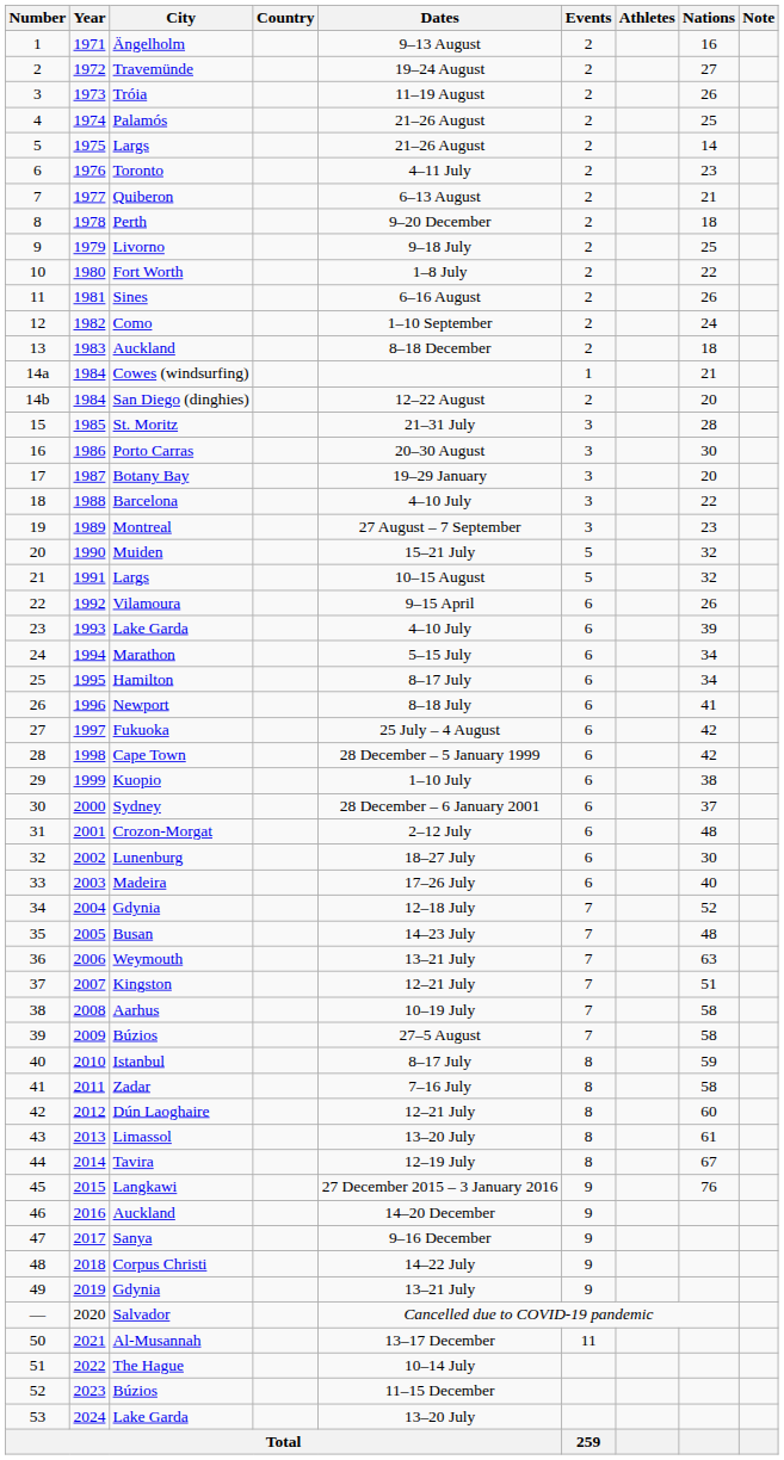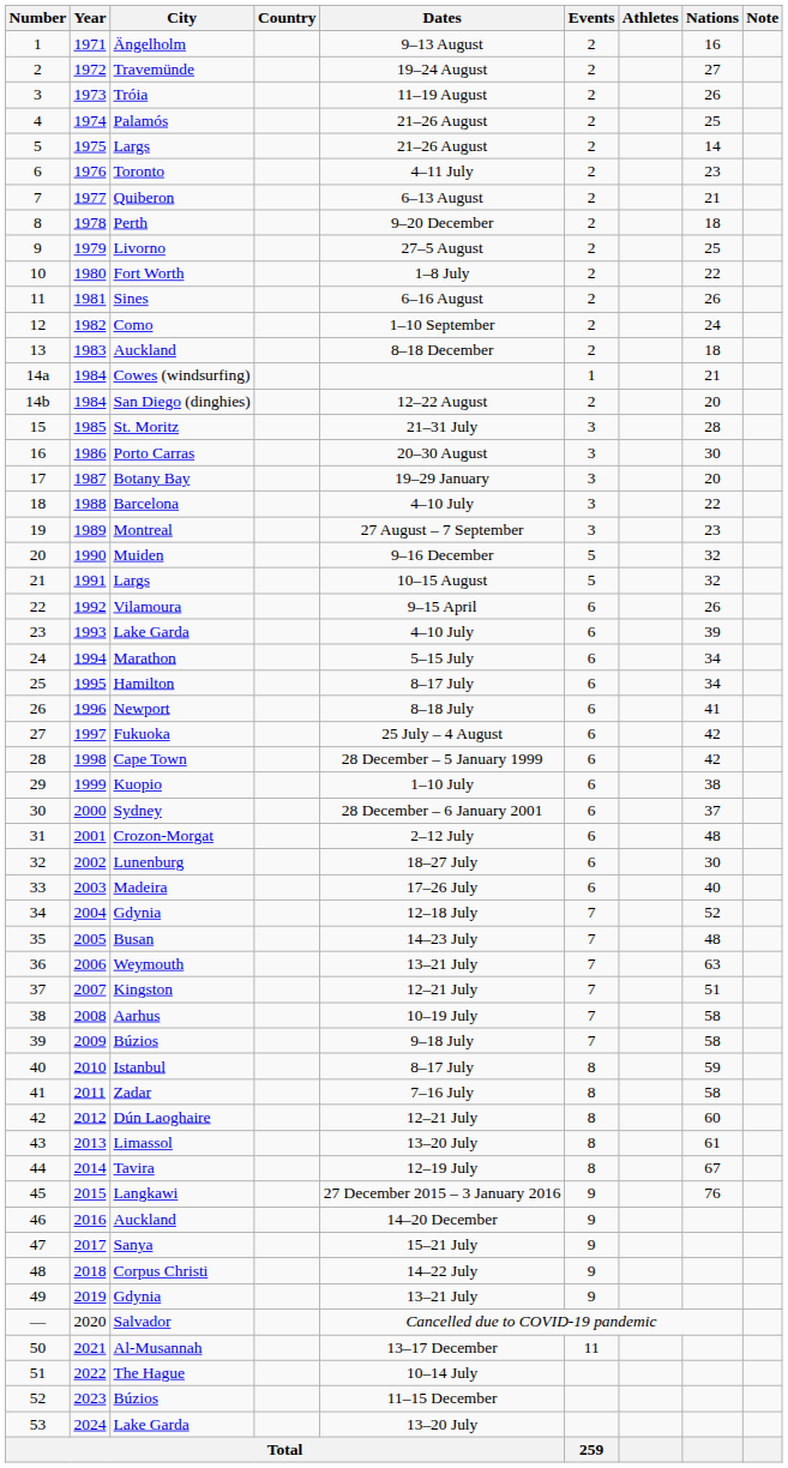 <table class="wikitable">
 <tr>
 <th>Number</th>
 <th>Year</th>
 <th>City</th>
 <th>Country</th>
 <th>Dates</th>
 <th>Events</th>
 <th>Athletes</th>
 <th>Nations</th>
 <th>Note</th>
 </tr>
 <tr>
 <td align=center>1</td>
 <td><a href='#'>1971</a></td>
 <td><a href='#'>Ängelholm</a></td>
 <td></td>
 <td align=center>9–13 August</td>
 <td align=center>2</td>
 <td align=center></td>
 <td align=center>16</td>
 <td></td>
 </tr>
 <tr>
 <td align=center>2</td>
 <td><a href='#'>1972</a></td>
 <td><a href='#'>Travemünde</a></td>
 <td></td>
 <td align=center>19–24 August</td>
 <td align=center>2</td>
 <td align=center></td>
 <td align=center>27</td>
 <td></td>
 </tr>
 <tr>
 <td align=center>3</td>
 <td><a href='#'>1973</a></td>
 <td><a href='#'>Tróia</a></td>
 <td></td>
 <td align=center>11–19 August</td>
 <td align=center>2</td>
 <td align=center></td>
 <td align=center>26</td>
 <td></td>
 </tr>
 <tr>
 <td align=center>4</td>
 <td><a href='#'>1974</a></td>
 <td><a href='#'>Palamós</a></td>
 <td></td>
 <td align=center>21–26 August</td>
 <td align=center>2</td>
 <td align=center></td>
 <td align=center>25</td>
 <td></td>
 </tr>
 <tr>
 <td align=center>5</td>
 <td><a href='#'>1975</a></td>
 <td><a href='#'>Largs</a></td>
 <td></td>
 <td align=center>21–26 August</td>
 <td align=center>2</td>
 <td align=center></td>
 <td align=center>14</td>
 <td></td>
 </tr>
 <tr>
 <td align=center>6</td>
 <td><a href='#'>1976</a></td>
 <td><a href='#'>Toronto</a></td>
 <td></td>
 <td align=center>4–11 July</td>
 <td align=center>2</td>
 <td align=center></td>
 <td align=center>23</td>
 <td></td>
 </tr>
 <tr>
 <td align=center>7</td>
 <td><a href='#'>1977</a></td>
 <td><a href='#'>Quiberon</a></td>
 <td></td>
 <td align=center>6–13 August</td>
 <td align=center>2</td>
 <td align=center></td>
 <td align=center>21</td>
 <td></td>
 </tr>
 <tr>
 <td align=center>8</td>
 <td><a href='#'>1978</a></td>
 <td><a href='#'>Perth</a></td>
 <td></td>
 <td align=center>9–20 December</td>
 <td align=center>2</td>
 <td align=center></td>
 <td align=center>18</td>
 <td></td>
 </tr>
 <tr>
 <td align=center>9</td>
 <td><a href='#'>1979</a></td>
 <td><a href='#'>Livorno</a></td>
 <td></td>
-<td align=center>9–18 July</td>
+<td align=center>27–5 August</td>
 <td align=center>2</td>
 <td align=center></td>
 <td align=center>25</td>
 <td></td>
 </tr>
 <tr>
 <td align=center>10</td>
 <td><a href='#'>1980</a></td>
 <td><a href='#'>Fort Worth</a></td>
 <td></td>
 <td align=center>1–8 July</td>
 <td align=center>2</td>
 <td align=center></td>
 <td align=center>22</td>
 <td></td>
 </tr>
 <tr>
 <td align=center>11</td>
 <td><a href='#'>1981</a></td>
 <td><a href='#'>Sines</a></td>
 <td></td>
 <td align=center>6–16 August</td>
 <td align=center>2</td>
 <td align=center></td>
 <td align=center>26</td>
 <td></td>
 </tr>
 <tr>
 <td align=center>12</td>
 <td><a href='#'>1982</a></td>
 <td><a href='#'>Como</a></td>
 <td></td>
 <td align=center>1–10 September</td>
 <td align=center>2</td>
 <td align=center></td>
 <td align=center>24</td>
 <td></td>
 </tr>
 <tr>
 <td align=center>13</td>
 <td><a href='#'>1983</a></td>
 <td><a href='#'>Auckland</a></td>
 <td></td>
 <td align=center>8–18 December</td>
 <td align=center>2</td>
 <td align=center></td>
 <td align=center>18</td>
 <td></td>
 </tr>
 <tr>
 <td align=center>14a</td>
 <td><a href='#'>1984</a></td>
 <td><a href='#'>Cowes</a> (windsurfing)</td>
 <td></td>
 <td align=center></td>
 <td align=center>1</td>
 <td align=center></td>
 <td align=center>21</td>
 <td></td>
 </tr>
 <tr>
 <td align=center>14b</td>
 <td><a href='#'>1984</a></td>
 <td><a href='#'>San Diego</a> (dinghies)</td>
 <td></td>
 <td align=center>12–22 August</td>
 <td align=center>2</td>
 <td align=center></td>
 <td align=center>20</td>
 <td></td>
 </tr>
 <tr>
 <td align=center>15</td>
 <td><a href='#'>1985</a></td>
 <td><a href='#'>St. Moritz</a></td>
 <td></td>
 <td align=center>21–31 July</td>
 <td align=center>3</td>
 <td align=center></td>
 <td align=center>28</td>
 <td></td>
 </tr>
 <tr>
 <td align=center>16</td>
 <td><a href='#'>1986</a></td>
 <td><a href='#'>Porto Carras</a></td>
 <td></td>
 <td align=center>20–30 August</td>
 <td align=center>3</td>
 <td align=center></td>
 <td align=center>30</td>
 <td></td>
 </tr>
 <tr>
 <td align=center>17</td>
 <td><a href='#'>1987</a></td>
 <td><a href='#'>Botany Bay</a></td>
 <td></td>
 <td align=center>19–29 January</td>
 <td align=center>3</td>
 <td align=center></td>
 <td align=center>20</td>
 <td></td>
 </tr>
 <tr>
 <td align=center>18</td>
 <td><a href='#'>1988</a></td>
 <td><a href='#'>Barcelona</a></td>
 <td></td>
 <td align=center>4–10 July</td>
 <td align=center>3</td>
 <td align=center></td>
 <td align=center>22</td>
 <td></td>
 </tr>
 <tr>
 <td align=center>19</td>
 <td><a href='#'>1989</a></td>
 <td><a href='#'>Montreal</a></td>
 <td></td>
 <td align=center>27 August – 7 September</td>
 <td align=center>3</td>
 <td align=center></td>
 <td align=center>23</td>
 <td></td>
 </tr>
 <tr>
 <td align=center>20</td>
 <td><a href='#'>1990</a></td>
 <td><a href='#'>Muiden</a></td>
 <td></td>
-<td align=center>15–21 July</td>
+<td align=center>9–16 December</td>
 <td align=center>5</td>
 <td align=center></td>
 <td align=center>32</td>
 <td></td>
 </tr>
 <tr>
 <td align=center>21</td>
 <td><a href='#'>1991</a></td>
 <td><a href='#'>Largs</a></td>
 <td></td>
 <td align=center>10–15 August</td>
 <td align=center>5</td>
 <td align=center></td>
 <td align=center>32</td>
 <td></td>
 </tr>
 <tr>
 <td align=center>22</td>
 <td><a href='#'>1992</a></td>
 <td><a href='#'>Vilamoura</a></td>
 <td></td>
 <td align=center>9–15 April</td>
 <td align=center>6</td>
 <td align=center></td>
 <td align=center>26</td>
 <td></td>
 </tr>
 <tr>
 <td align=center>23</td>
 <td><a href='#'>1993</a></td>
 <td><a href='#'>Lake Garda</a></td>
 <td></td>
 <td align=center>4–10 July</td>
 <td align=center>6</td>
 <td align=center></td>
 <td align=center>39</td>
 <td></td>
 </tr>
 <tr>
 <td align=center>24</td>
 <td><a href='#'>1994</a></td>
 <td><a href='#'>Marathon</a></td>
 <td></td>
 <td align=center>5–15 July</td>
 <td align=center>6</td>
 <td align=center></td>
 <td align=center>34</td>
 <td></td>
 </tr>
 <tr>
 <td align=center>25</td>
 <td><a href='#'>1995</a></td>
 <td><a href='#'>Hamilton</a></td>
 <td></td>
 <td align=center>8–17 July</td>
 <td align=center>6</td>
 <td align=center></td>
 <td align=center>34</td>
 <td></td>
 </tr>
 <tr>
 <td align=center>26</td>
 <td><a href='#'>1996</a></td>
 <td><a href='#'>Newport</a></td>
 <td></td>
 <td align=center>8–18 July</td>
 <td align=center>6</td>
 <td align=center></td>
 <td align=center>41</td>
 <td></td>
 </tr>
 <tr>
 <td align=center>27</td>
 <td><a href='#'>1997</a></td>
 <td><a href='#'>Fukuoka</a></td>
 <td></td>
 <td align=center>25 July – 4 August</td>
 <td align=center>6</td>
 <td align=center></td>
 <td align=center>42</td>
 <td></td>
 </tr>
 <tr>
 <td align=center>28</td>
 <td><a href='#'>1998</a></td>
 <td><a href='#'>Cape Town</a></td>
 <td></td>
 <td align=center>28 December – 5 January 1999</td>
 <td align=center>6</td>
 <td align=center></td>
 <td align=center>42</td>
 <td></td>
 </tr>
 <tr>
 <td align=center>29</td>
 <td><a href='#'>1999</a></td>
 <td><a href='#'>Kuopio</a></td>
 <td></td>
 <td align=center>1–10 July</td>
 <td align=center>6</td>
 <td align=center></td>
 <td align=center>38</td>
 <td></td>
 </tr>
 <tr>
 <td align=center>30</td>
 <td><a href='#'>2000</a></td>
 <td><a href='#'>Sydney</a></td>
 <td></td>
 <td align=center>28 December – 6 January 2001</td>
 <td align=center>6</td>
 <td align=center></td>
 <td align=center>37</td>
 <td></td>
 </tr>
 <tr>
 <td align=center>31</td>
 <td><a href='#'>2001</a></td>
 <td><a href='#'>Crozon-Morgat</a></td>
 <td></td>
 <td align=center>2–12 July</td>
 <td align=center>6</td>
 <td align=center></td>
 <td align=center>48</td>
 <td></td>
 </tr>
 <tr>
 <td align=center>32</td>
 <td><a href='#'>2002</a></td>
 <td><a href='#'>Lunenburg</a></td>
 <td></td>
 <td align=center>18–27 July</td>
 <td align=center>6</td>
 <td align=center></td>
 <td align=center>30</td>
 <td></td>
 </tr>
 <tr>
 <td align=center>33</td>
 <td><a href='#'>2003</a></td>
 <td><a href='#'>Madeira</a></td>
 <td></td>
 <td align=center>17–26 July</td>
 <td align=center>6</td>
 <td align=center></td>
 <td align=center>40</td>
 <td></td>
 </tr>
 <tr>
 <td align=center>34</td>
 <td><a href='#'>2004</a></td>
 <td><a href='#'>Gdynia</a></td>
 <td></td>
 <td align=center>12–18 July</td>
 <td align=center>7</td>
 <td align=center></td>
 <td align=center>52</td>
 <td></td>
 </tr>
 <tr>
 <td align=center>35</td>
 <td><a href='#'>2005</a></td>
 <td><a href='#'>Busan</a></td>
 <td></td>
 <td align=center>14–23 July</td>
 <td align=center>7</td>
 <td align=center></td>
 <td align=center>48</td>
 <td></td>
 </tr>
 <tr>
 <td align=center>36</td>
 <td><a href='#'>2006</a></td>
 <td><a href='#'>Weymouth</a></td>
 <td></td>
 <td align=center>13–21 July</td>
 <td align=center>7</td>
 <td align=center></td>
 <td align=center>63</td>
 <td></td>
 </tr>
 <tr>
 <td align=center>37</td>
 <td><a href='#'>2007</a></td>
 <td><a href='#'>Kingston</a></td>
 <td></td>
 <td align=center>12–21 July</td>
 <td align=center>7</td>
 <td align=center></td>
 <td align=center>51</td>
 <td></td>
 </tr>
 <tr>
 <td align=center>38</td>
 <td><a href='#'>2008</a></td>
 <td><a href='#'>Aarhus</a></td>
 <td></td>
 <td align=center>10–19 July</td>
 <td align=center>7</td>
 <td align=center></td>
 <td align=center>58</td>
 <td></td>
 </tr>
 <tr>
 <td align=center>39</td>
 <td><a href='#'>2009</a></td>
 <td><a href='#'>Búzios</a></td>
 <td></td>
-<td align=center>27–5 August</td>
+<td align=center>9–18 July</td>
 <td align=center>7</td>
 <td align=center></td>
 <td align=center>58</td>
 <td></td>
 </tr>
 <tr>
 <td align=center>40</td>
 <td><a href='#'>2010</a></td>
 <td><a href='#'>Istanbul</a></td>
 <td></td>
 <td align=center>8–17 July</td>
 <td align=center>8</td>
 <td align=center></td>
 <td align=center>59</td>
 <td></td>
 </tr>
 <tr>
 <td align=center>41</td>
 <td><a href='#'>2011</a></td>
 <td><a href='#'>Zadar</a></td>
 <td></td>
 <td align=center>7–16 July</td>
 <td align=center>8</td>
 <td align=center></td>
 <td align=center>58</td>
 <td></td>
 </tr>
 <tr>
 <td align=center>42</td>
 <td><a href='#'>2012</a></td>
 <td><a href='#'>Dún Laoghaire</a></td>
 <td></td>
 <td align=center>12–21 July</td>
 <td align=center>8</td>
 <td align=center></td>
 <td align=center>60</td>
 <td></td>
 </tr>
 <tr>
 <td align=center>43</td>
 <td><a href='#'>2013</a></td>
 <td><a href='#'>Limassol</a></td>
 <td></td>
 <td align=center>13–20 July</td>
 <td align=center>8</td>
 <td align=center></td>
 <td align=center>61</td>
 <td></td>
 </tr>
 <tr>
 <td align=center>44</td>
 <td><a href='#'>2014</a></td>
 <td><a href='#'>Tavira</a></td>
 <td></td>
 <td align=center>12–19 July</td>
 <td align=center>8</td>
 <td align=center></td>
 <td align=center>67</td>
 <td></td>
 </tr>
 <tr>
 <td align=center>45</td>
 <td><a href='#'>2015</a></td>
 <td><a href='#'>Langkawi</a></td>
 <td></td>
 <td align=center>27 December 2015 – 3 January 2016</td>
 <td align=center>9</td>
 <td align=center></td>
 <td align=center>76</td>
 <td></td>
 </tr>
 <tr>
 <td align=center>46</td>
 <td><a href='#'>2016</a></td>
 <td><a href='#'>Auckland</a></td>
 <td></td>
 <td align=center>14–20 December</td>
 <td align=center>9</td>
 <td align=center></td>
 <td align=center></td>
 <td></td>
 </tr>
 <tr>
 <td align=center>47</td>
 <td><a href='#'>2017</a></td>
 <td><a href='#'>Sanya</a></td>
 <td></td>
-<td align=center>9–16 December</td>
+<td align=center>15–21 July</td>
 <td align=center>9</td>
 <td align=center></td>
 <td align=center></td>
 <td></td>
 </tr>
 <tr>
 <td align=center>48</td>
 <td><a href='#'>2018</a></td>
 <td><a href='#'>Corpus Christi</a></td>
 <td></td>
 <td align=center>14–22 July</td>
 <td align=center>9</td>
 <td align=center></td>
 <td align=center></td>
 <td></td>
 </tr>
 <tr>
 <td align=center>49</td>
 <td><a href='#'>2019</a></td>
 <td><a href='#'>Gdynia</a></td>
 <td></td>
 <td align=center>13–21 July</td>
 <td align=center>9</td>
 <td align=center></td>
 <td align=center></td>
 <td></td>
 </tr>
 <tr>
 <td align="center">—</td>
 <td>2020</td>
 <td><a href='#'>Salvador</a></td>
 <td></td>
 <td colspan=4 align="center"><em>Cancelled due to COVID-19 pandemic</em></td>
 <td></td>
 </tr>
 <tr>
 <td align=center>50</td>
 <td><a href='#'>2021</a></td>
 <td><a href='#'>Al-Musannah</a></td>
 <td></td>
 <td align="center">13–17 December</td>
 <td align="center">11</td>
 <td></td>
 <td></td>
 <td></td>
 </tr>
 <tr>
 <td align=center>51</td>
 <td><a href='#'>2022</a></td>
 <td><a href='#'>The Hague</a></td>
 <td></td>
 <td align="center">10–14 July</td>
 <td></td>
 <td></td>
 <td></td>
 <td></td>
 </tr>
 <tr>
 <td align=center>52</td>
 <td><a href='#'>2023</a></td>
 <td><a href='#'>Búzios</a></td>
 <td></td>
 <td align="center">11–15 December</td>
 <td></td>
 <td></td>
 <td></td>
 <td></td>
 </tr>
 <tr>
 <td align=center>53</td>
 <td><a href='#'>2024</a></td>
 <td><a href='#'>Lake Garda</a></td>
 <td></td>
 <td align="center">13–20 July</td>
 <td></td>
 <td></td>
 <td></td>
 <td></td>
 </tr>
 <tr>
 <th colspan=5 align=center>Total</th>
 <th align=center>259</th>
 <th></th>
 <th></th>
 <th></th>
 </tr>
 </table>
